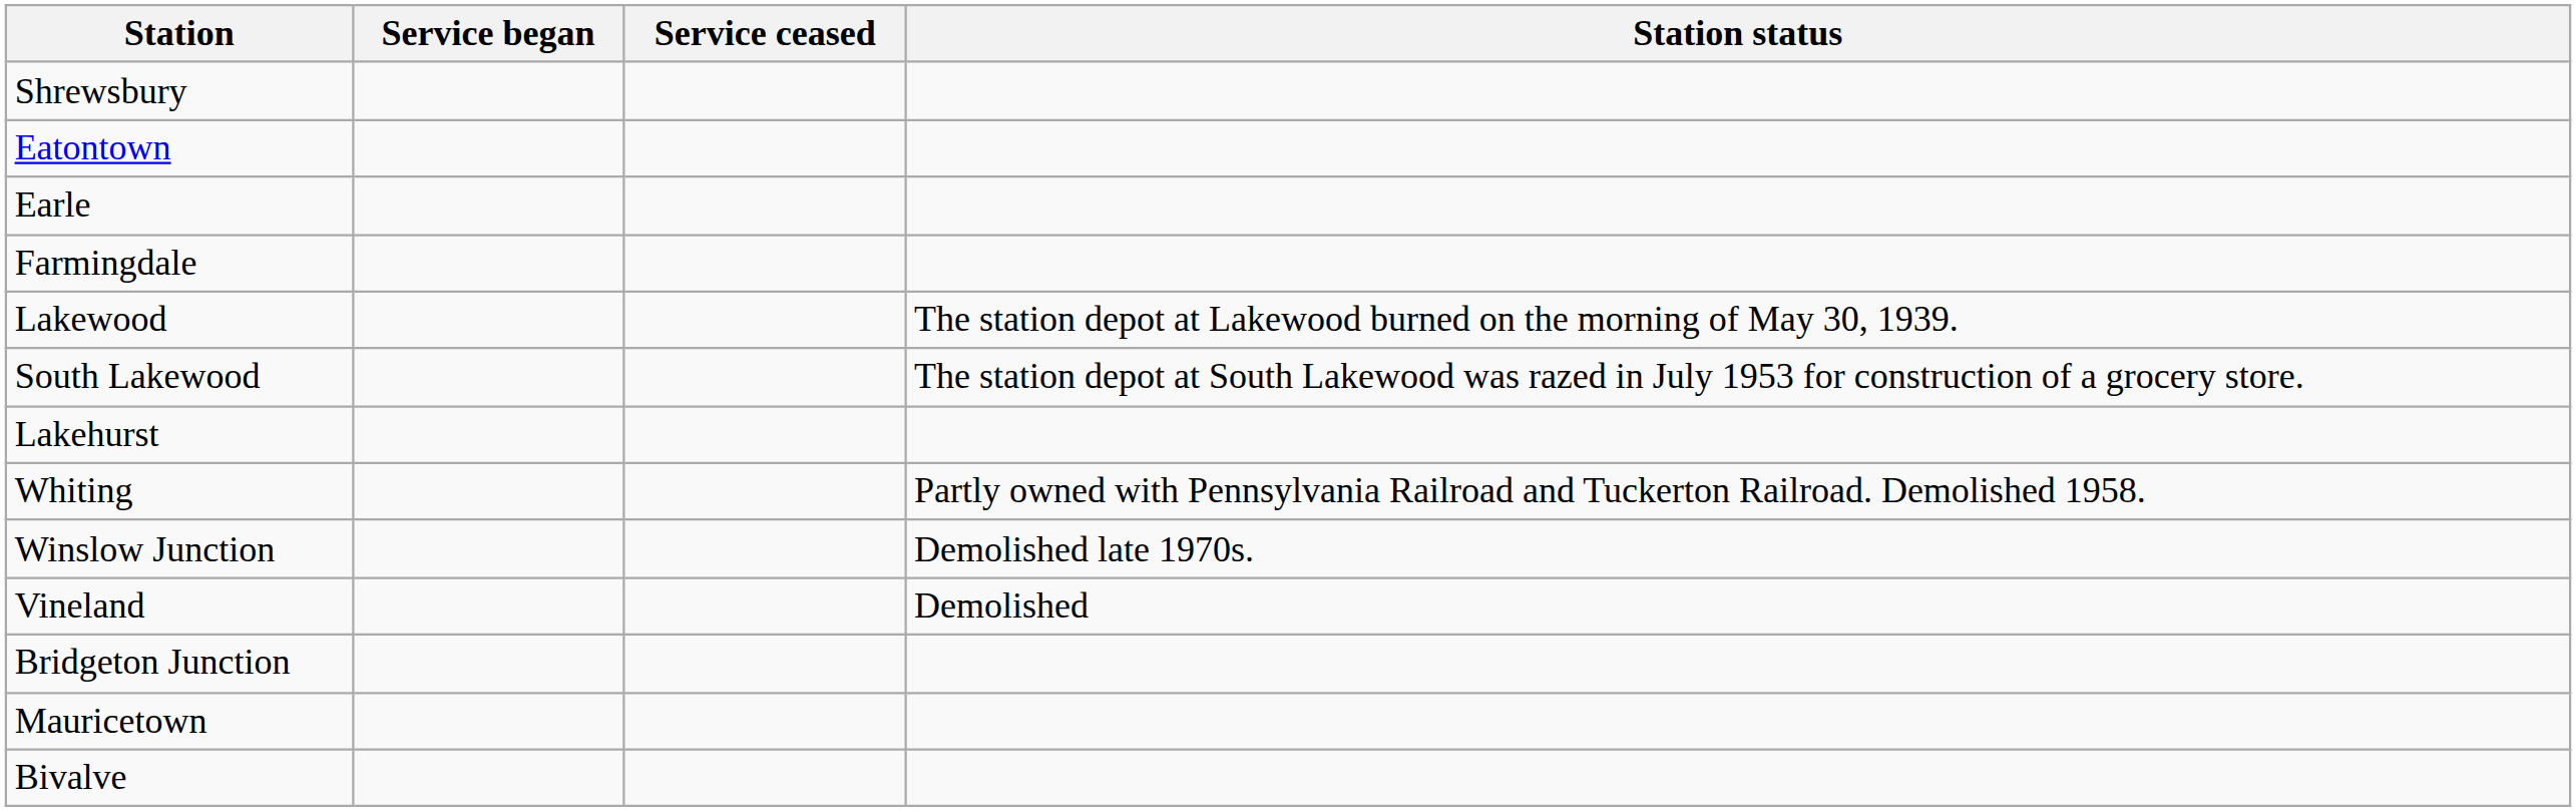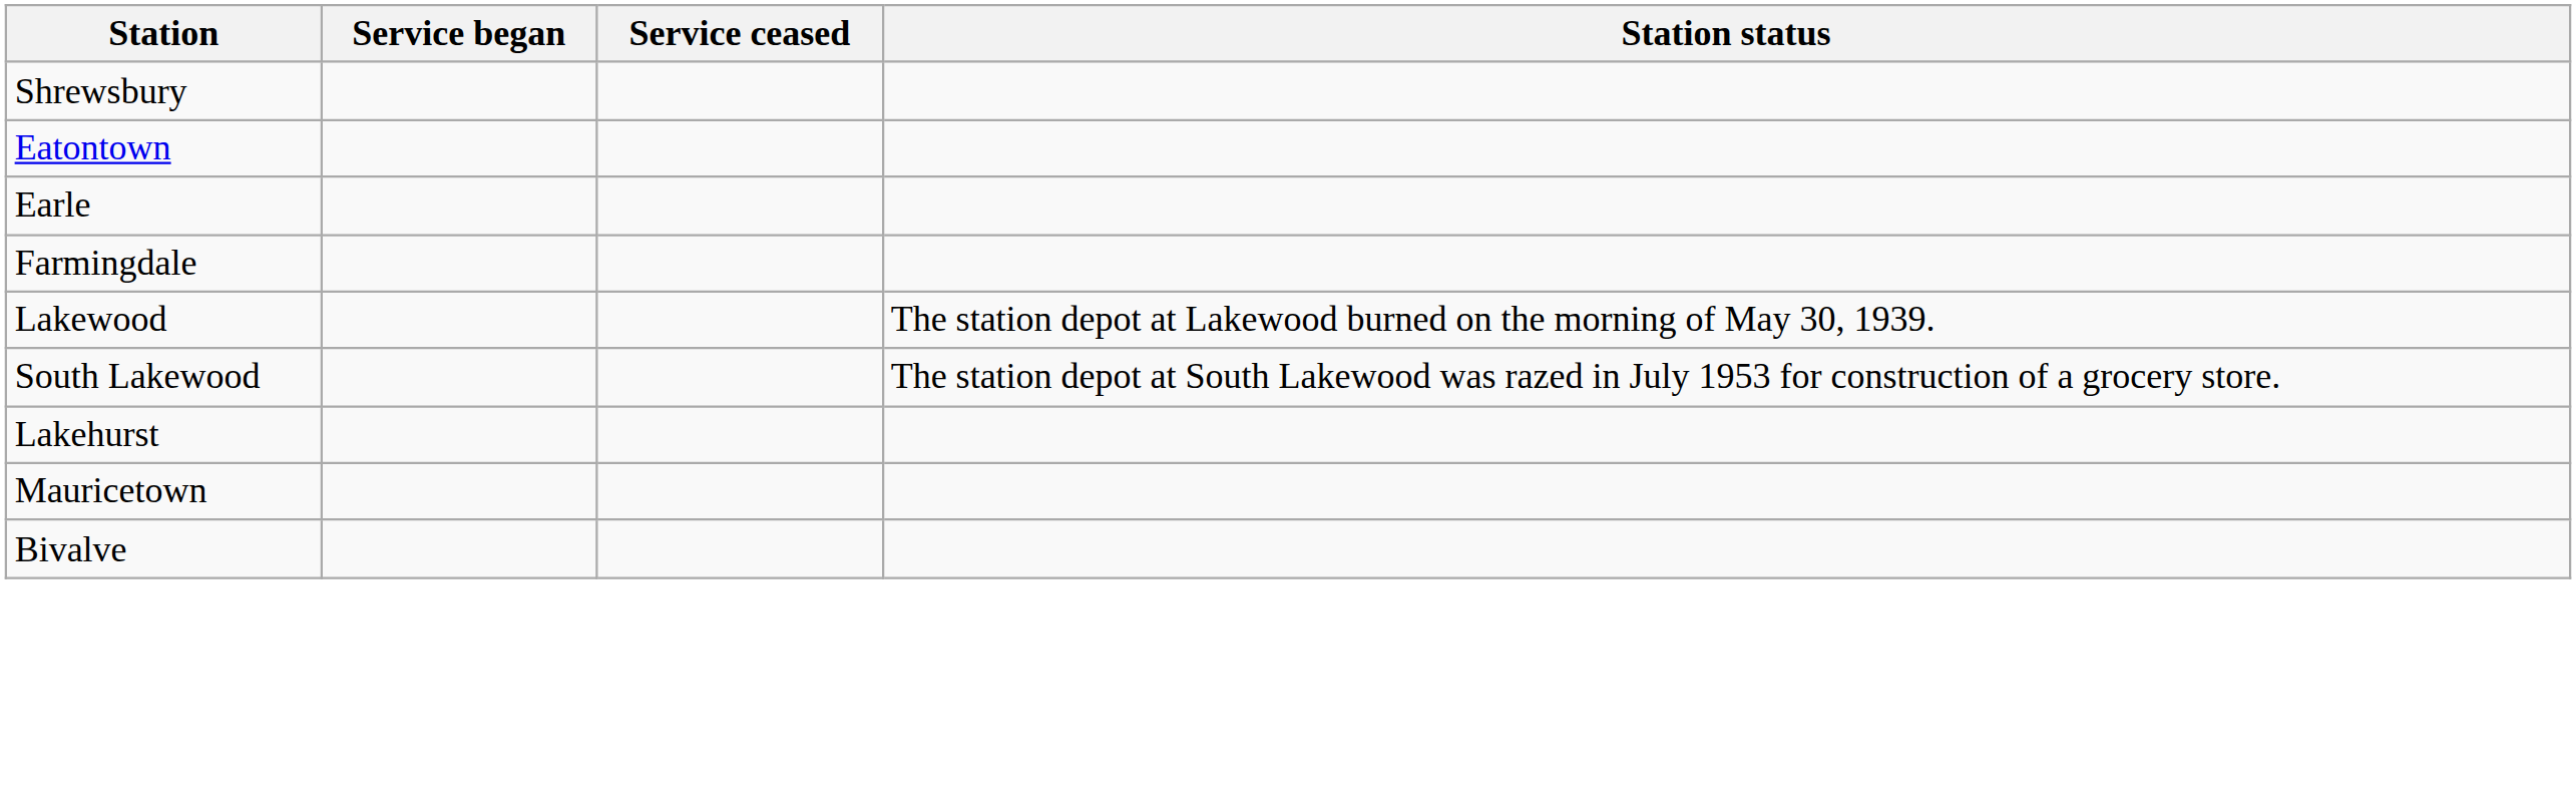 <table class="wikitable sortable" style="width: 90%; margin: 1em auto 1em auto;">
 <tr>
 <th>Station</th>
 <th>Service began</th>
 <th>Service ceased</th>
 <th>Station status</th>
 </tr>
 <tr valign="top">
 <td>Shrewsbury</td>
 <td></td>
 <td></td>
 <td></td>
 </tr>
 <tr>
 <td><a href='#'>Eatontown</a></td>
 <td></td>
 <td></td>
 <td></td>
 </tr>
 <tr>
 <td>Earle</td>
 <td></td>
 <td></td>
 <td></td>
 </tr>
 <tr>
 <td>Farmingdale</td>
 <td></td>
 <td></td>
 <td></td>
 </tr>
 <tr>
 <td>Lakewood</td>
 <td></td>
 <td></td>
 <td>The station depot at Lakewood burned on the morning of May 30, 1939.</td>
 </tr>
 <tr>
 <td>South Lakewood</td>
 <td></td>
 <td></td>
 <td>The station depot at South Lakewood was razed in July 1953 for construction of a grocery store.</td>
 </tr>
 <tr>
 <td>Lakehurst</td>
 <td></td>
 <td></td>
 <td></td>
 </tr>
 <tr>
-<td>Whiting</td>
-<td></td>
-<td></td>
-<td>Partly owned with Pennsylvania Railroad and Tuckerton Railroad. Demolished 1958. </td>
-</tr>
-<tr>
-<td>Winslow Junction</td>
-<td></td>
-<td></td>
-<td>Demolished late 1970s. </td>
-</tr>
-<tr>
-<td>Vineland</td>
-<td></td>
-<td></td>
-<td>Demolished</td>
-</tr>
-<tr>
-<td>Bridgeton Junction</td>
-<td></td>
-<td></td>
-<td></td>
-</tr>
-<tr>
 <td>Mauricetown</td>
 <td></td>
 <td></td>
 <td></td>
 </tr>
 <tr>
 <td>Bivalve</td>
 <td></td>
 <td></td>
 <td></td>
 </tr>
 </table>
